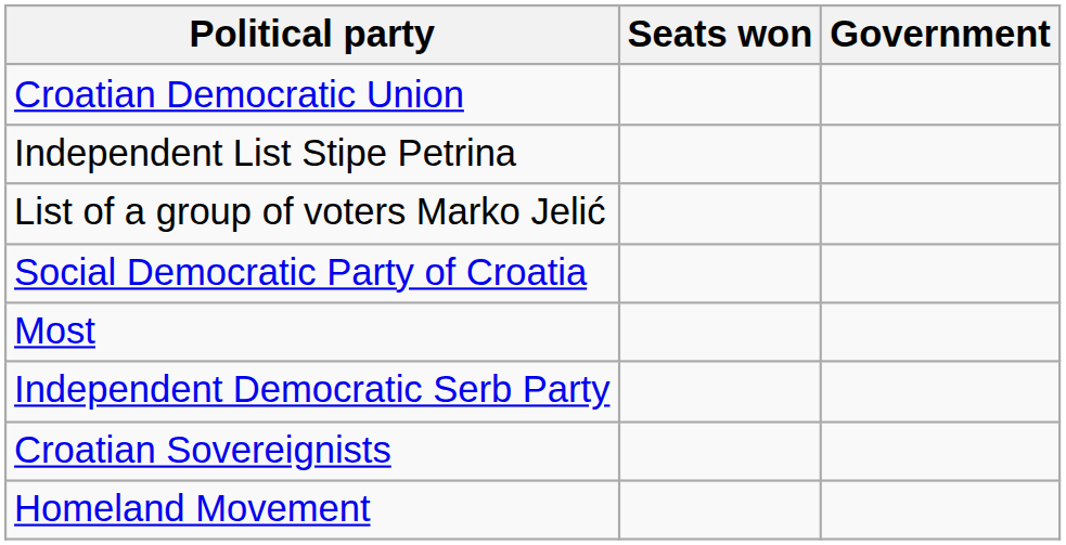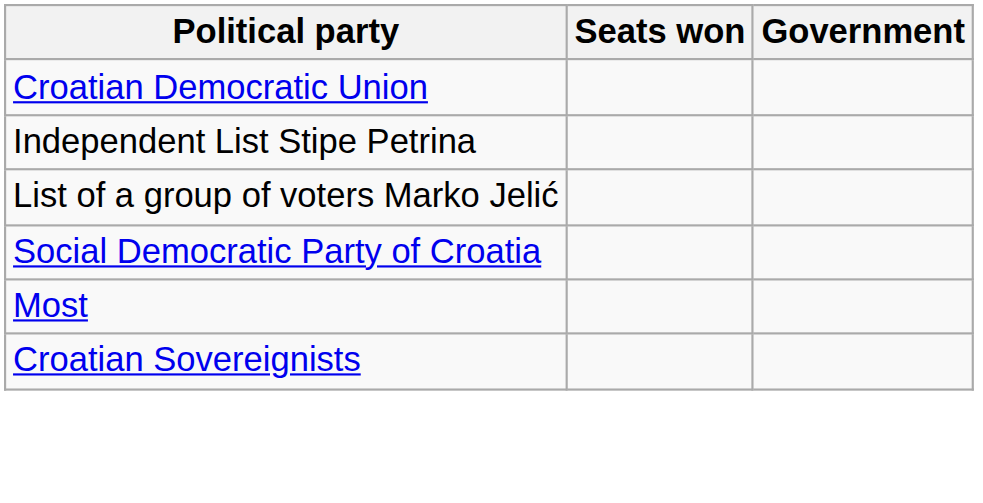 <table class="wikitable" style="text-align: left;">
 <tr>
 <th>Political party</th>
 <th>Seats won</th>
 <th>Government</th>
 </tr>
 <tr>
 <td><a href='#'>Croatian Democratic Union</a></td>
 <td></td>
 <td></td>
 </tr>
 <tr>
 <td>Independent List Stipe Petrina</td>
 <td></td>
 <td></td>
 </tr>
 <tr>
 <td>List of a group of voters Marko Jelić</td>
 <td></td>
 <td></td>
 </tr>
 <tr>
 <td><a href='#'>Social Democratic Party of Croatia</a></td>
 <td></td>
 <td></td>
 </tr>
 <tr>
 <td><a href='#'>Most</a></td>
 <td></td>
 <td></td>
 </tr>
 <tr>
-<td><a href='#'>Independent Democratic Serb Party</a></td>
-<td></td>
-<td></td>
-</tr>
-<tr>
 <td><a href='#'>Croatian Sovereignists</a></td>
 <td></td>
 <td></td>
 </tr>
-<tr>
-<td><a href='#'>Homeland Movement</a></td>
-<td></td>
-<td></td>
-</tr>
 </table>
